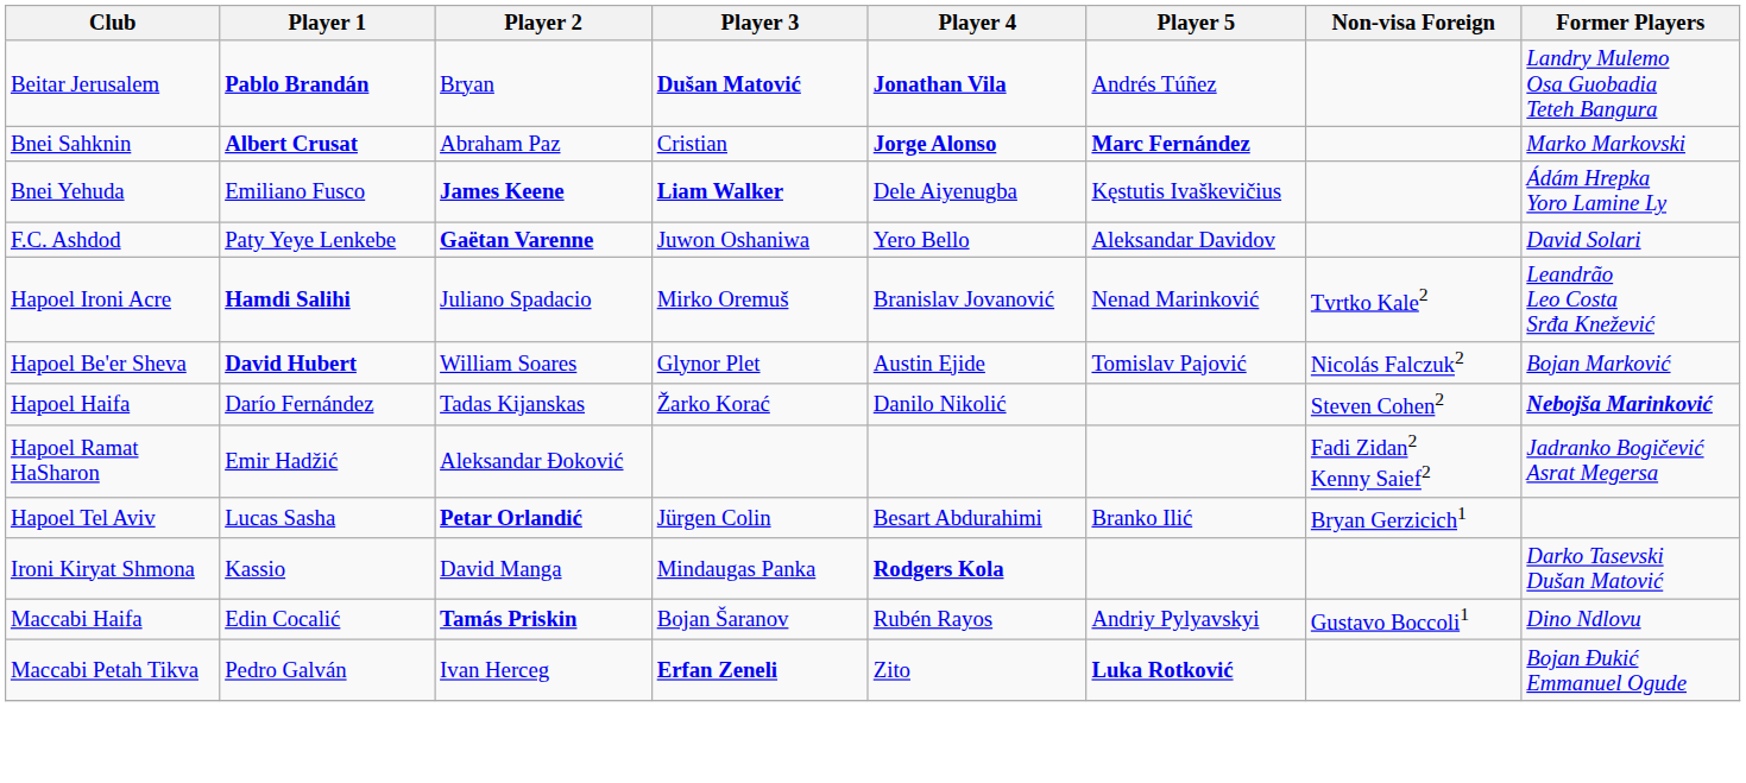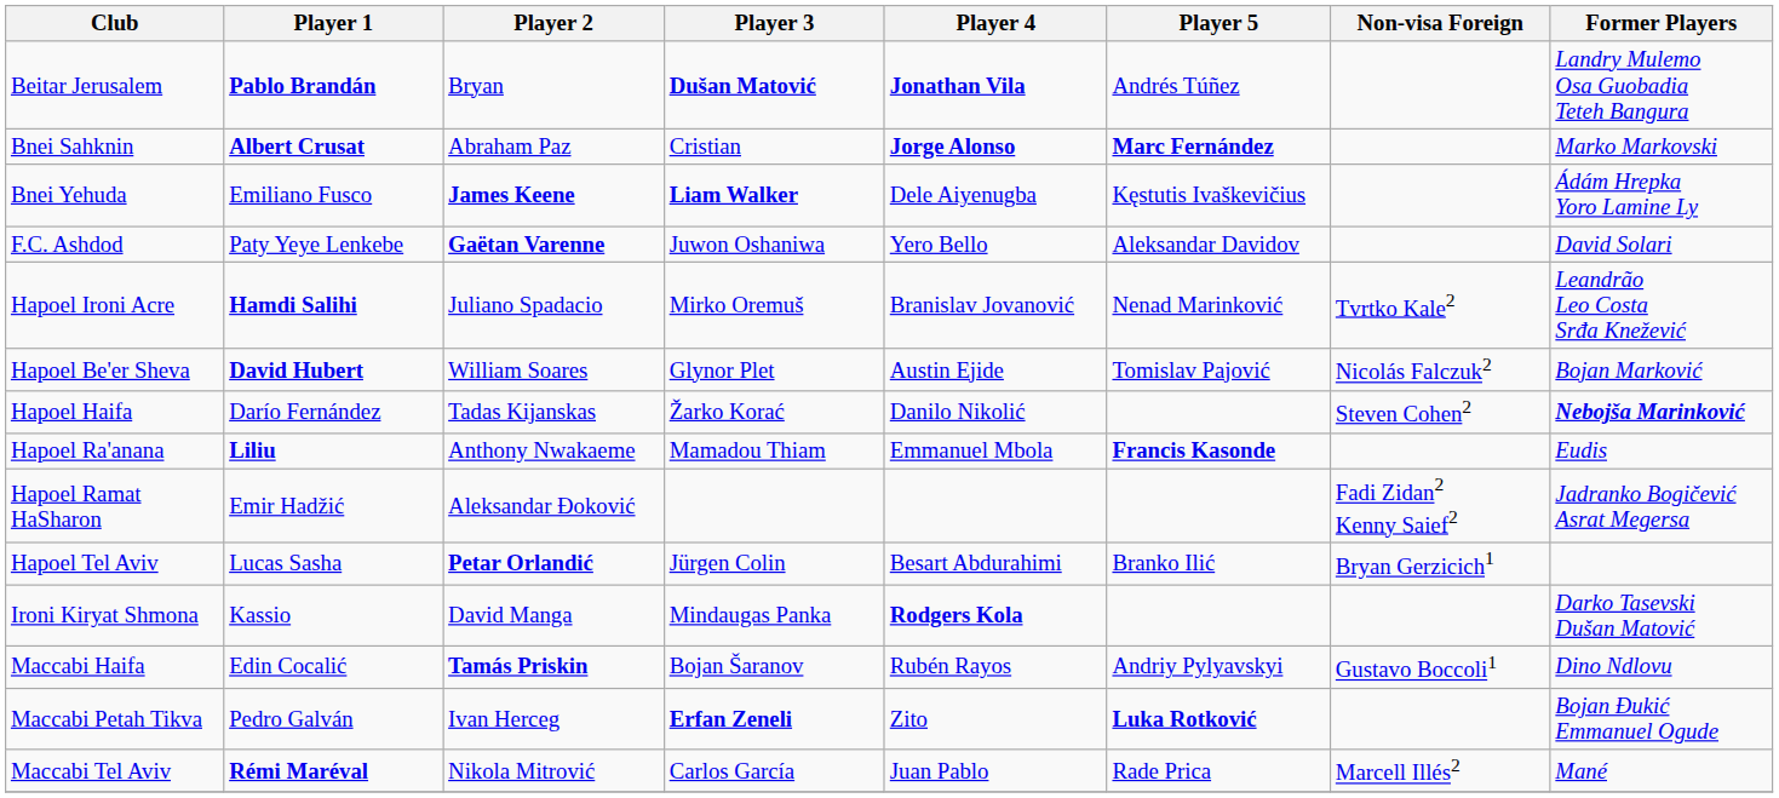 <table class="wikitable">
 <tr>
 <th width="170">Club</th>
 <th width="170">Player 1</th>
 <th width="170">Player 2</th>
 <th width="170">Player 3</th>
 <th width="170">Player 4</th>
 <th width="170">Player 5</th>
 <th width="170">Non-visa Foreign</th>
 <th width="170">Former Players</th>
 </tr>
 <tr>
 <td><a href='#'>Beitar Jerusalem</a></td>
 <td> <strong><a href='#'>Pablo Brandán</a></strong></td>
 <td> <a href='#'>Bryan</a></td>
 <td> <strong><a href='#'>Dušan Matović</a></strong></td>
 <td> <strong><a href='#'>Jonathan Vila</a></strong></td>
 <td> <a href='#'>Andrés Túñez</a></td>
 <td></td>
 <td> <em><a href='#'>Landry Mulemo</a></em> <br>  <em><a href='#'>Osa Guobadia</a></em> <br>  <em><a href='#'>Teteh Bangura</a></em></td>
 </tr>
 <tr>
 <td><a href='#'>Bnei Sahknin</a></td>
 <td> <strong><a href='#'>Albert Crusat</a></strong></td>
 <td> <a href='#'>Abraham Paz</a></td>
 <td> <a href='#'>Cristian</a></td>
 <td> <strong><a href='#'>Jorge Alonso</a></strong></td>
 <td> <strong><a href='#'>Marc Fernández</a></strong></td>
 <td></td>
 <td> <em><a href='#'>Marko Markovski</a></em></td>
 </tr>
 <tr>
 <td><a href='#'>Bnei Yehuda</a></td>
 <td> <a href='#'>Emiliano Fusco</a></td>
 <td> <strong><a href='#'>James Keene</a></strong></td>
 <td> <strong><a href='#'>Liam Walker</a></strong></td>
 <td> <a href='#'>Dele Aiyenugba</a></td>
 <td> <a href='#'>Kęstutis Ivaškevičius</a></td>
 <td></td>
 <td> <em><a href='#'>Ádám Hrepka</a></em> <br>  <em><a href='#'>Yoro Lamine Ly</a></em></td>
 </tr>
 <tr>
 <td><a href='#'>F.C. Ashdod</a></td>
 <td> <a href='#'>Paty Yeye Lenkebe</a></td>
 <td> <strong><a href='#'>Gaëtan Varenne</a></strong></td>
 <td> <a href='#'>Juwon Oshaniwa</a></td>
 <td> <a href='#'>Yero Bello</a></td>
 <td> <a href='#'>Aleksandar Davidov</a></td>
 <td></td>
 <td> <em><a href='#'>David Solari</a></em></td>
 </tr>
 <tr>
 <td><a href='#'>Hapoel Ironi Acre</a></td>
 <td> <strong><a href='#'>Hamdi Salihi</a></strong></td>
 <td> <a href='#'>Juliano Spadacio</a></td>
 <td> <a href='#'>Mirko Oremuš</a></td>
 <td> <a href='#'>Branislav Jovanović</a></td>
 <td> <a href='#'>Nenad Marinković</a></td>
 <td> <a href='#'>Tvrtko Kale</a><sup>2</sup></td>
 <td> <em><a href='#'>Leandrão</a></em> <br>  <em><a href='#'>Leo Costa</a></em> <br>  <em><a href='#'>Srđa Knežević</a></em></td>
 </tr>
 <tr>
 <td><a href='#'>Hapoel Be'er Sheva</a></td>
 <td> <strong><a href='#'>David Hubert</a></strong></td>
 <td> <a href='#'>William Soares</a></td>
 <td> <a href='#'>Glynor Plet</a></td>
 <td> <a href='#'>Austin Ejide</a></td>
 <td> <a href='#'>Tomislav Pajović</a></td>
 <td> <a href='#'>Nicolás Falczuk</a><sup>2</sup></td>
 <td> <em><a href='#'>Bojan Marković</a></em></td>
 </tr>
 <tr>
 <td><a href='#'>Hapoel Haifa</a></td>
 <td> <a href='#'>Darío Fernández</a></td>
 <td> <a href='#'>Tadas Kijanskas</a></td>
 <td> <a href='#'>Žarko Korać</a></td>
 <td> <a href='#'>Danilo Nikolić</a></td>
 <td></td>
 <td> <a href='#'>Steven Cohen</a><sup>2</sup></td>
 <td><strong> <em><a href='#'>Nebojša Marinković</a></em></strong></td>
 </tr>
 <tr>
+<td><a href='#'>Hapoel Ra'anana</a></td>
+<td> <strong><a href='#'>Liliu</a></strong></td>
+<td> <a href='#'>Anthony Nwakaeme</a></td>
+<td> <a href='#'>Mamadou Thiam</a></td>
+<td> <a href='#'>Emmanuel Mbola</a></td>
+<td> <strong><a href='#'>Francis Kasonde</a></strong></td>
+<td></td>
+<td> <em><a href='#'>Eudis</a></em></td>
+</tr>
+<tr>
 <td><a href='#'>Hapoel Ramat HaSharon</a></td>
 <td> <a href='#'>Emir Hadžić</a></td>
 <td> <a href='#'>Aleksandar Đoković</a></td>
 <td></td>
 <td></td>
 <td></td>
 <td> <a href='#'>Fadi Zidan</a><sup>2</sup> <br>  <a href='#'>Kenny Saief</a><sup>2</sup></td>
 <td> <em><a href='#'>Jadranko Bogičević</a></em> <br>  <em><a href='#'>Asrat Megersa</a></em></td>
 </tr>
 <tr>
 <td><a href='#'>Hapoel Tel Aviv</a></td>
 <td> <a href='#'>Lucas Sasha</a></td>
 <td> <strong><a href='#'>Petar Orlandić</a></strong></td>
 <td> <a href='#'>Jürgen Colin</a></td>
 <td> <a href='#'>Besart Abdurahimi</a></td>
 <td> <a href='#'>Branko Ilić</a></td>
 <td> <a href='#'>Bryan Gerzicich</a><sup>1</sup></td>
 <td></td>
 </tr>
 <tr>
 <td><a href='#'>Ironi Kiryat Shmona</a></td>
 <td> <a href='#'>Kassio</a></td>
 <td> <a href='#'>David Manga</a></td>
 <td> <a href='#'>Mindaugas Panka</a></td>
 <td> <strong><a href='#'>Rodgers Kola</a></strong></td>
 <td></td>
 <td></td>
 <td> <em><a href='#'>Darko Tasevski</a></em> <br>  <em><a href='#'>Dušan Matović</a></em></td>
 </tr>
 <tr>
 <td><a href='#'>Maccabi Haifa</a></td>
 <td> <a href='#'>Edin Cocalić</a></td>
 <td> <strong><a href='#'>Tamás Priskin</a></strong></td>
 <td> <a href='#'>Bojan Šaranov</a></td>
 <td> <a href='#'>Rubén Rayos</a></td>
 <td> <a href='#'>Andriy Pylyavskyi</a></td>
 <td> <a href='#'>Gustavo Boccoli</a><sup>1</sup></td>
 <td> <em><a href='#'>Dino Ndlovu</a></em></td>
 </tr>
 <tr>
 <td><a href='#'>Maccabi Petah Tikva</a></td>
 <td> <a href='#'>Pedro Galván</a></td>
 <td> <a href='#'>Ivan Herceg</a></td>
 <td> <strong><a href='#'>Erfan Zeneli</a></strong></td>
 <td> <a href='#'>Zito</a></td>
 <td> <strong><a href='#'>Luka Rotković</a></strong></td>
 <td></td>
 <td> <em><a href='#'>Bojan Đukić</a></em> <br>  <em><a href='#'>Emmanuel Ogude</a></em></td>
 </tr>
 <tr>
+<td><a href='#'>Maccabi Tel Aviv</a></td>
+<td> <strong><a href='#'>Rémi Maréval</a></strong></td>
+<td> <a href='#'>Nikola Mitrović</a></td>
+<td> <a href='#'>Carlos García</a></td>
+<td> <a href='#'>Juan Pablo</a></td>
+<td> <a href='#'>Rade Prica</a></td>
+<td> <a href='#'>Marcell Illés</a><sup>2</sup></td>
+<td> <em><a href='#'>Mané</a></em></td>
+</tr>
+<tr>
 </tr>
 </table>
